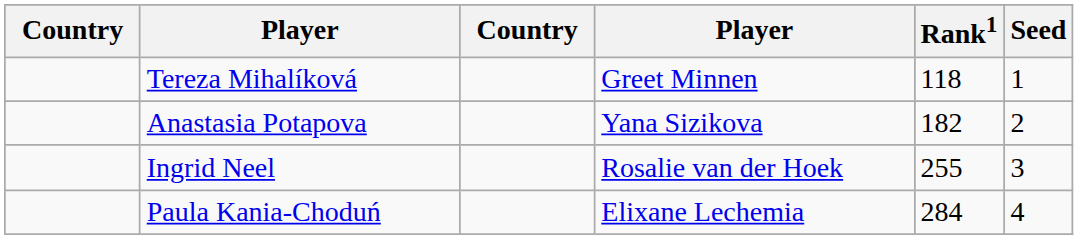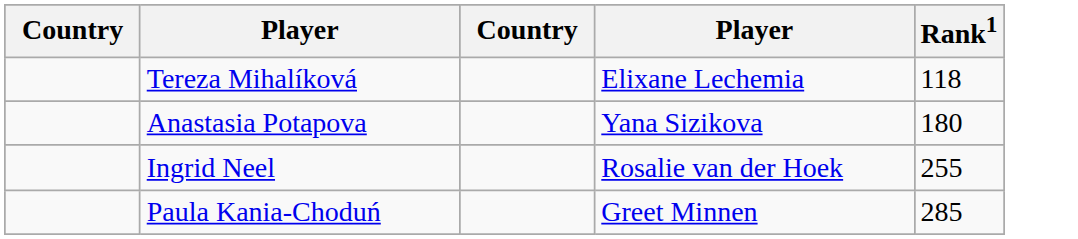 <table class="sortable wikitable">
 <tr>
 <th width="70">Country</th>
 <th width="175">Player</th>
 <th width="70">Country</th>
 <th width="175">Player</th>
 <th>Rank<sup>1</sup></th>
-<th>Seed</th>
 </tr>
 <tr>
 <td></td>
 <td><a href='#'>Tereza Mihalíková</a></td>
 <td></td>
-<td><a href='#'>Greet Minnen</a></td>
+<td><a href='#'>Elixane Lechemia</a></td>
 <td>118</td>
-<td>1</td>
 </tr>
 <tr>
 <td></td>
 <td><a href='#'>Anastasia Potapova</a></td>
 <td></td>
 <td><a href='#'>Yana Sizikova</a></td>
-<td>182</td>
-<td>2</td>
+<td>180</td>
 </tr>
 <tr>
 <td></td>
 <td><a href='#'>Ingrid Neel</a></td>
 <td></td>
 <td><a href='#'>Rosalie van der Hoek</a></td>
 <td>255</td>
-<td>3</td>
 </tr>
 <tr>
 <td></td>
 <td><a href='#'>Paula Kania-Choduń</a></td>
 <td></td>
-<td><a href='#'>Elixane Lechemia</a></td>
-<td>284</td>
-<td>4</td>
+<td><a href='#'>Greet Minnen</a></td>
+<td>285</td>
 </tr>
 </table>
